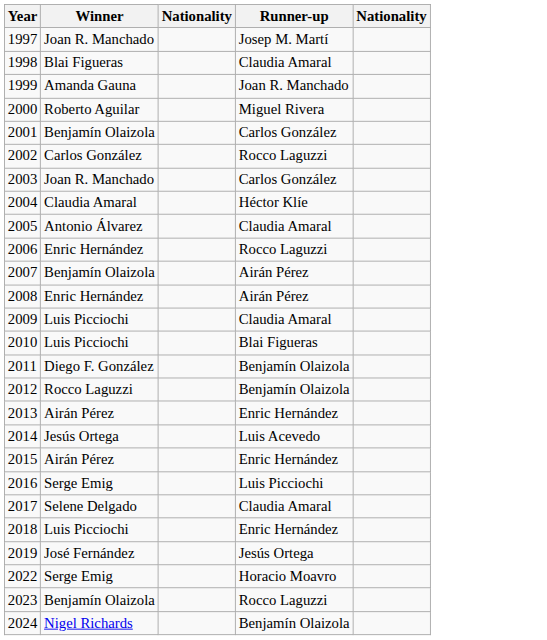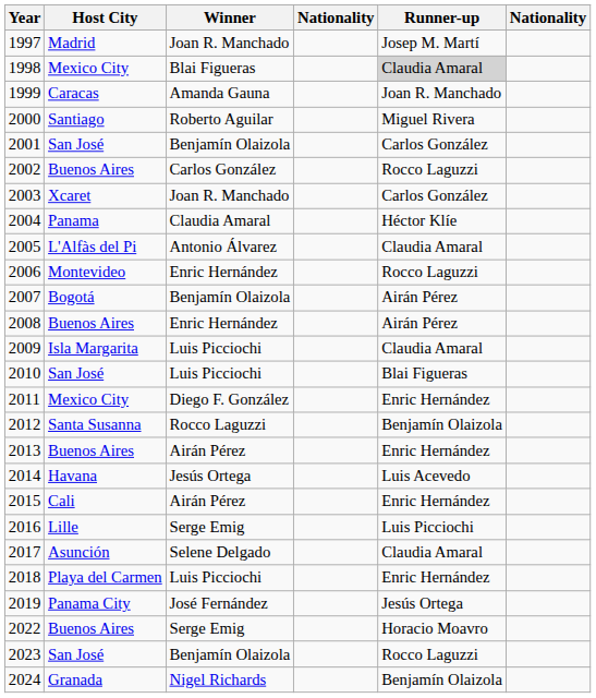 <table class="sortable wikitable">
 <tr>
 <th>Year</th>
+<th>Host City</th>
 <th>Winner</th>
 <th>Nationality</th>
 <th>Runner-up</th>
 <th>Nationality</th>
 </tr>
 <tr>
 <td>1997</td>
+<td> <a href='#'>Madrid</a></td>
 <td>Joan R. Manchado</td>
 <td></td>
 <td>Josep M. Martí</td>
 <td></td>
 </tr>
 <tr>
 <td>1998</td>
+<td> <a href='#'>Mexico City</a></td>
 <td>Blai Figueras</td>
 <td></td>
-<td>Claudia Amaral</td>
+<td style="background: lightgrey;">Claudia Amaral</td>
 <td></td>
 </tr>
 <tr>
 <td>1999</td>
+<td> <a href='#'>Caracas</a></td>
 <td>Amanda Gauna</td>
 <td></td>
 <td>Joan R. Manchado</td>
 <td></td>
 </tr>
 <tr>
 <td>2000</td>
+<td> <a href='#'>Santiago</a></td>
 <td>Roberto Aguilar</td>
 <td></td>
 <td>Miguel Rivera</td>
 <td></td>
 </tr>
 <tr>
 <td>2001</td>
+<td> <a href='#'>San José</a></td>
 <td>Benjamín Olaizola</td>
 <td></td>
 <td>Carlos González</td>
 <td></td>
 </tr>
 <tr>
 <td>2002</td>
+<td> <a href='#'>Buenos Aires</a></td>
 <td>Carlos González</td>
 <td></td>
 <td>Rocco Laguzzi</td>
 <td></td>
 </tr>
 <tr>
 <td>2003</td>
+<td> <a href='#'>Xcaret</a></td>
 <td>Joan R. Manchado</td>
 <td></td>
 <td>Carlos González</td>
 <td></td>
 </tr>
 <tr>
 <td>2004</td>
+<td> <a href='#'>Panama</a></td>
 <td>Claudia Amaral</td>
 <td></td>
 <td>Héctor Klíe</td>
 <td></td>
 </tr>
 <tr>
 <td>2005</td>
+<td> <a href='#'>L'Alfàs del Pi</a></td>
 <td>Antonio Álvarez</td>
 <td></td>
 <td>Claudia Amaral</td>
 <td></td>
 </tr>
 <tr>
 <td>2006</td>
+<td> <a href='#'>Montevideo</a></td>
 <td>Enric Hernández</td>
 <td></td>
 <td>Rocco Laguzzi</td>
 <td></td>
 </tr>
 <tr>
 <td>2007</td>
+<td> <a href='#'>Bogotá</a></td>
 <td>Benjamín Olaizola</td>
 <td></td>
 <td>Airán Pérez</td>
 <td></td>
 </tr>
 <tr>
 <td>2008</td>
+<td> <a href='#'>Buenos Aires</a></td>
 <td>Enric Hernández</td>
 <td></td>
 <td>Airán Pérez</td>
 <td></td>
 </tr>
 <tr>
 <td>2009</td>
+<td> <a href='#'>Isla Margarita</a></td>
 <td>Luis Picciochi</td>
 <td></td>
 <td>Claudia Amaral</td>
 <td></td>
 </tr>
 <tr>
 <td>2010</td>
+<td> <a href='#'>San José</a></td>
 <td>Luis Picciochi</td>
 <td></td>
 <td>Blai Figueras</td>
 <td></td>
 </tr>
 <tr>
 <td>2011</td>
+<td> <a href='#'>Mexico City</a></td>
 <td>Diego F. González</td>
 <td></td>
-<td>Benjamín Olaizola</td>
+<td>Enric Hernández</td>
 <td></td>
 </tr>
 <tr>
 <td>2012</td>
+<td> <a href='#'>Santa Susanna</a></td>
 <td>Rocco Laguzzi</td>
 <td></td>
 <td>Benjamín Olaizola</td>
 <td></td>
 </tr>
 <tr>
 <td>2013</td>
+<td> <a href='#'>Buenos Aires</a></td>
 <td>Airán Pérez</td>
 <td></td>
 <td>Enric Hernández</td>
 <td></td>
 </tr>
 <tr>
 <td>2014</td>
+<td> <a href='#'>Havana</a></td>
 <td>Jesús Ortega</td>
 <td></td>
 <td>Luis Acevedo</td>
 <td></td>
 </tr>
 <tr>
 <td>2015</td>
+<td> <a href='#'>Cali</a></td>
 <td>Airán Pérez</td>
 <td></td>
 <td>Enric Hernández</td>
 <td></td>
 </tr>
 <tr>
 <td>2016</td>
+<td> <a href='#'>Lille</a></td>
 <td>Serge Emig</td>
 <td></td>
 <td>Luis Picciochi</td>
 <td></td>
 </tr>
 <tr>
 <td>2017</td>
+<td> <a href='#'>Asunción</a></td>
 <td>Selene Delgado</td>
 <td></td>
 <td>Claudia Amaral</td>
 <td></td>
 </tr>
 <tr>
 <td>2018</td>
+<td> <a href='#'>Playa del Carmen</a></td>
 <td>Luis Picciochi</td>
 <td></td>
 <td>Enric Hernández</td>
 <td></td>
 </tr>
 <tr>
 <td>2019</td>
+<td> <a href='#'>Panama City</a></td>
 <td>José Fernández</td>
 <td></td>
 <td>Jesús Ortega</td>
 <td></td>
 </tr>
 <tr>
 <td>2022</td>
+<td> <a href='#'>Buenos Aires</a></td>
 <td>Serge Emig</td>
 <td></td>
 <td>Horacio Moavro</td>
 <td></td>
 </tr>
 <tr>
 <td>2023</td>
+<td> <a href='#'>San José</a></td>
 <td>Benjamín Olaizola</td>
 <td></td>
 <td>Rocco Laguzzi</td>
 <td></td>
 </tr>
 <tr>
 <td>2024</td>
+<td> <a href='#'>Granada</a></td>
 <td><a href='#'>Nigel Richards</a></td>
 <td></td>
 <td>Benjamín Olaizola</td>
 <td></td>
 </tr>
 </table>
